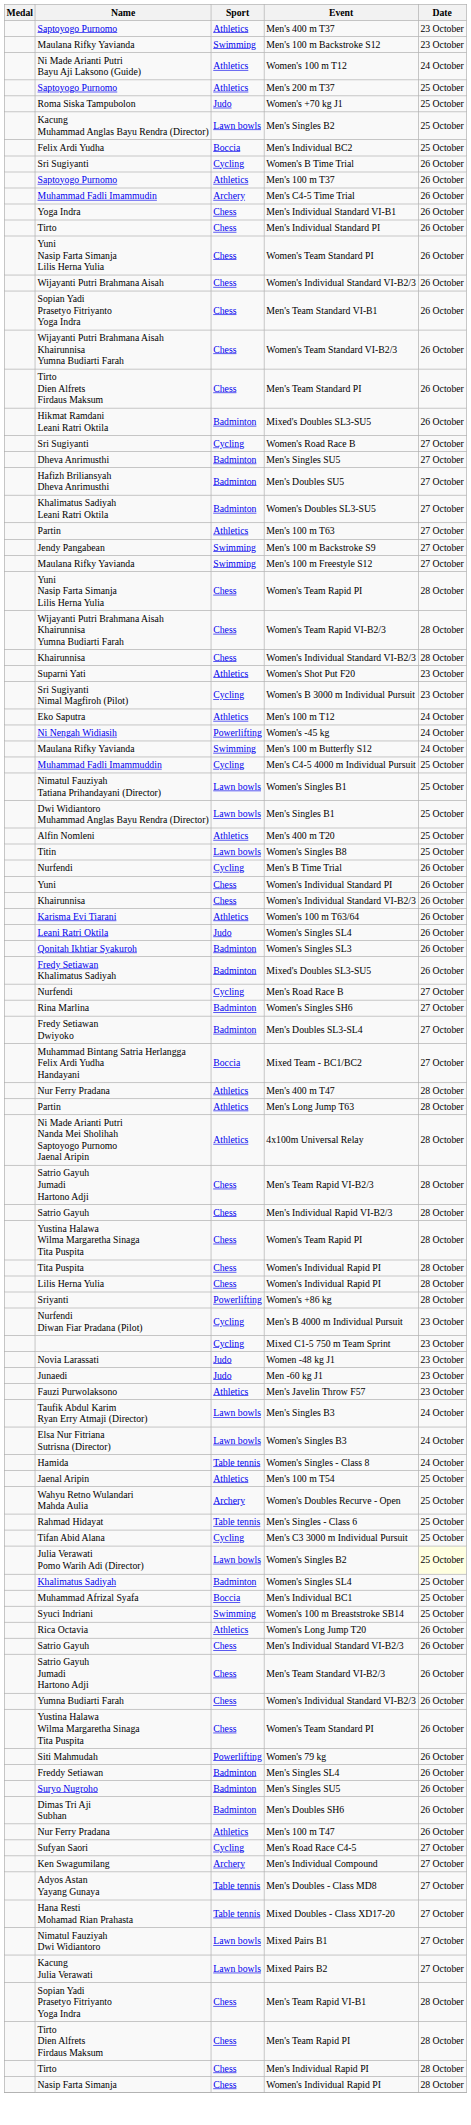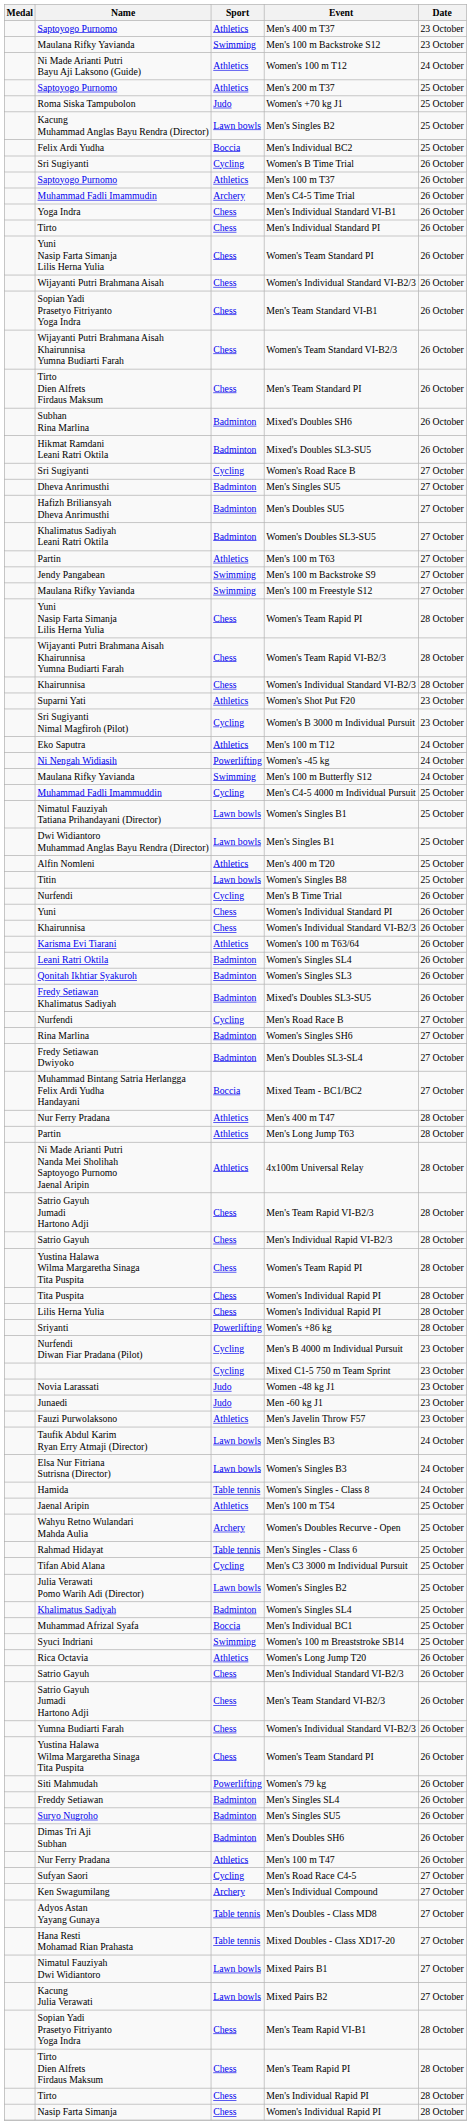 <table class="wikitable sortable"  style="font-size:95%">
 <tr>
 <th>Medal</th>
 <th>Name</th>
 <th>Sport</th>
 <th>Event</th>
 <th>Date</th>
 </tr>
 <tr>
 <td></td>
 <td><a href='#'>Saptoyogo Purnomo</a></td>
 <td><a href='#'>Athletics</a></td>
 <td>Men's 400 m T37</td>
 <td>23 October</td>
 </tr>
 <tr>
 <td></td>
 <td>Maulana Rifky Yavianda</td>
 <td><a href='#'>Swimming</a></td>
 <td>Men's 100 m Backstroke S12</td>
 <td>23 October</td>
 </tr>
 <tr>
 <td></td>
 <td>Ni Made Arianti Putri<br>Bayu Aji Laksono (Guide)</td>
 <td><a href='#'>Athletics</a></td>
 <td>Women's 100 m T12</td>
 <td>24 October</td>
 </tr>
 <tr>
 <td></td>
 <td><a href='#'>Saptoyogo Purnomo</a></td>
 <td><a href='#'>Athletics</a></td>
 <td>Men's 200 m T37</td>
 <td>25 October</td>
 </tr>
 <tr>
 <td></td>
 <td>Roma Siska Tampubolon</td>
 <td><a href='#'>Judo</a></td>
 <td>Women's +70 kg J1</td>
 <td>25 October</td>
 </tr>
 <tr>
 <td></td>
 <td>Kacung<br> Muhammad Anglas Bayu Rendra (Director)</td>
 <td><a href='#'>Lawn bowls</a></td>
 <td>Men's Singles B2</td>
 <td>25 October</td>
 </tr>
 <tr>
 <td></td>
 <td>Felix Ardi Yudha</td>
 <td><a href='#'>Boccia</a></td>
 <td>Men's Individual BC2</td>
 <td>25 October</td>
 </tr>
 <tr>
 <td></td>
 <td>Sri Sugiyanti</td>
 <td><a href='#'>Cycling</a></td>
 <td>Women's B Time Trial</td>
 <td>26 October</td>
 </tr>
 <tr>
 <td></td>
 <td><a href='#'>Saptoyogo Purnomo</a></td>
 <td><a href='#'>Athletics</a></td>
 <td>Men's 100 m T37</td>
 <td>26 October</td>
 </tr>
 <tr>
 <td></td>
 <td><a href='#'>Muhammad Fadli Imammudin</a></td>
 <td><a href='#'>Archery</a></td>
 <td>Men's C4-5 Time Trial</td>
 <td>26 October</td>
 </tr>
 <tr>
 <td></td>
 <td>Yoga Indra</td>
 <td><a href='#'>Chess</a></td>
 <td>Men's Individual Standard VI-B1</td>
 <td>26 October</td>
 </tr>
 <tr>
 <td></td>
 <td>Tirto</td>
 <td><a href='#'>Chess</a></td>
 <td>Men's Individual Standard PI</td>
 <td>26 October</td>
 </tr>
 <tr>
 <td></td>
 <td>Yuni <br>Nasip Farta Simanja<br>Lilis Herna Yulia</td>
 <td><a href='#'>Chess</a></td>
 <td>Women's Team Standard PI</td>
 <td>26 October</td>
 </tr>
 <tr>
 <td></td>
 <td>Wijayanti Putri Brahmana Aisah</td>
 <td><a href='#'>Chess</a></td>
 <td>Women's Individual Standard VI-B2/3</td>
 <td>26 October</td>
 </tr>
 <tr>
 <td></td>
 <td>Sopian Yadi<br>Prasetyo Fitriyanto<br>Yoga Indra</td>
 <td><a href='#'>Chess</a></td>
 <td>Men's Team Standard VI-B1</td>
 <td>26 October</td>
 </tr>
 <tr>
 <td></td>
 <td>Wijayanti Putri Brahmana Aisah<br>Khairunnisa<br>Yumna Budiarti Farah</td>
 <td><a href='#'>Chess</a></td>
 <td>Women's Team Standard VI-B2/3</td>
 <td>26 October</td>
 </tr>
 <tr>
 <td></td>
 <td>Tirto<br>Dien Alfrets<br>Firdaus Maksum</td>
 <td><a href='#'>Chess</a></td>
 <td>Men's Team Standard PI</td>
+<td>26 October</td>
+</tr>
+<tr>
+<td></td>
+<td>Subhan<br>Rina Marlina</td>
+<td><a href='#'>Badminton</a></td>
+<td>Mixed's Doubles SH6</td>
 <td>26 October</td>
 </tr>
 <tr>
 <td></td>
 <td>Hikmat Ramdani<br>Leani Ratri Oktila</td>
 <td><a href='#'>Badminton</a></td>
 <td>Mixed's Doubles SL3-SU5</td>
 <td>26 October</td>
 </tr>
 <tr>
 <td></td>
 <td>Sri Sugiyanti</td>
 <td><a href='#'>Cycling</a></td>
 <td>Women's Road Race B</td>
 <td>27 October</td>
 </tr>
 <tr>
 <td></td>
 <td>Dheva Anrimusthi</td>
 <td><a href='#'>Badminton</a></td>
 <td>Men's Singles SU5</td>
 <td>27 October</td>
 </tr>
 <tr>
 <td></td>
 <td>Hafizh Briliansyah<br>Dheva Anrimusthi</td>
 <td><a href='#'>Badminton</a></td>
 <td>Men's Doubles SU5</td>
 <td>27 October</td>
 </tr>
 <tr>
 <td></td>
 <td>Khalimatus Sadiyah<br>Leani Ratri Oktila</td>
 <td><a href='#'>Badminton</a></td>
 <td>Women's Doubles SL3-SU5</td>
 <td>27 October</td>
 </tr>
 <tr>
 <td></td>
 <td>Partin</td>
 <td><a href='#'>Athletics</a></td>
 <td>Men's 100 m T63</td>
 <td>27 October</td>
 </tr>
 <tr>
 <td></td>
 <td>Jendy Pangabean</td>
 <td><a href='#'>Swimming</a></td>
 <td>Men's 100 m Backstroke S9</td>
 <td>27 October</td>
 </tr>
 <tr>
 <td></td>
 <td>Maulana Rifky Yavianda</td>
 <td><a href='#'>Swimming</a></td>
 <td>Men's 100 m Freestyle S12</td>
 <td>27 October</td>
 </tr>
 <tr>
 <td></td>
 <td>Yuni <br>Nasip Farta Simanja<br>Lilis Herna Yulia</td>
 <td><a href='#'>Chess</a></td>
 <td>Women's Team Rapid PI</td>
 <td>28 October</td>
 </tr>
 <tr>
 <td></td>
 <td>Wijayanti Putri Brahmana Aisah<br>Khairunnisa<br>Yumna Budiarti Farah</td>
 <td><a href='#'>Chess</a></td>
 <td>Women's Team Rapid VI-B2/3</td>
 <td>28 October</td>
 </tr>
 <tr>
 <td></td>
 <td>Khairunnisa</td>
 <td><a href='#'>Chess</a></td>
 <td>Women's Individual Standard VI-B2/3</td>
 <td>28 October</td>
 </tr>
 <tr>
 <td></td>
 <td>Suparni Yati</td>
 <td><a href='#'>Athletics</a></td>
 <td>Women's Shot Put F20</td>
 <td>23 October</td>
 </tr>
 <tr>
 <td></td>
 <td>Sri Sugiyanti<br>Nimal Magfiroh (Pilot)</td>
 <td><a href='#'>Cycling</a></td>
 <td>Women's B 3000 m Individual Pursuit</td>
 <td>23 October</td>
 </tr>
 <tr>
 <td></td>
 <td>Eko Saputra</td>
 <td><a href='#'>Athletics</a></td>
 <td>Men's 100 m T12</td>
 <td>24 October</td>
 </tr>
 <tr>
 <td></td>
 <td><a href='#'>Ni Nengah Widiasih</a></td>
 <td><a href='#'>Powerlifting</a></td>
 <td>Women's -45 kg</td>
 <td>24 October</td>
 </tr>
 <tr>
 <td></td>
 <td>Maulana Rifky Yavianda</td>
 <td><a href='#'>Swimming</a></td>
 <td>Men's 100 m Butterfly S12</td>
 <td>24 October</td>
 </tr>
 <tr>
 <td></td>
 <td><a href='#'>Muhammad Fadli Imammuddin</a></td>
 <td><a href='#'>Cycling</a></td>
 <td>Men's C4-5 4000 m Individual Pursuit</td>
 <td>25 October</td>
 </tr>
 <tr>
 <td></td>
 <td>Nimatul Fauziyah<br>Tatiana Prihandayani (Director)</td>
 <td><a href='#'>Lawn bowls</a></td>
 <td>Women's Singles B1</td>
 <td>25 October</td>
 </tr>
 <tr>
 <td></td>
 <td>Dwi Widiantoro <br>Muhammad Anglas Bayu Rendra (Director)</td>
 <td><a href='#'>Lawn bowls</a></td>
 <td>Men's Singles B1</td>
 <td>25 October</td>
 </tr>
 <tr>
 <td></td>
 <td>Alfin Nomleni</td>
 <td><a href='#'>Athletics</a></td>
 <td>Men's 400 m T20</td>
 <td>25 October</td>
 </tr>
 <tr>
 <td></td>
 <td>Titin</td>
 <td><a href='#'>Lawn bowls</a></td>
 <td>Women's Singles B8</td>
 <td>25 October</td>
 </tr>
 <tr>
 <td></td>
 <td>Nurfendi</td>
 <td><a href='#'>Cycling</a></td>
 <td>Men's B Time Trial</td>
 <td>26 October</td>
 </tr>
 <tr>
 <td></td>
 <td>Yuni</td>
 <td><a href='#'>Chess</a></td>
 <td>Women's Individual Standard PI</td>
 <td>26 October</td>
 </tr>
 <tr>
 <td></td>
 <td>Khairunnisa</td>
 <td><a href='#'>Chess</a></td>
 <td>Women's Individual Standard VI-B2/3</td>
 <td>26 October</td>
 </tr>
 <tr>
 <td></td>
 <td><a href='#'>Karisma Evi Tiarani</a></td>
 <td><a href='#'>Athletics</a></td>
 <td>Women's 100 m T63/64</td>
 <td>26 October</td>
 </tr>
 <tr>
 <td></td>
 <td><a href='#'>Leani Ratri Oktila</a></td>
-<td><a href='#'>Judo</a></td>
+<td><a href='#'>Badminton</a></td>
 <td>Women's Singles SL4</td>
 <td>26 October</td>
 </tr>
 <tr>
 <td></td>
 <td><a href='#'>Qonitah Ikhtiar Syakuroh</a></td>
 <td><a href='#'>Badminton</a></td>
 <td>Women's Singles SL3</td>
 <td>26 October</td>
 </tr>
 <tr>
 <td></td>
 <td><a href='#'>Fredy Setiawan</a> <br>Khalimatus Sadiyah</td>
 <td><a href='#'>Badminton</a></td>
 <td>Mixed's Doubles SL3-SU5</td>
 <td>26 October</td>
 </tr>
 <tr>
 <td></td>
 <td>Nurfendi</td>
 <td><a href='#'>Cycling</a></td>
 <td>Men's Road Race B</td>
 <td>27 October</td>
 </tr>
 <tr>
 <td></td>
 <td>Rina Marlina</td>
 <td><a href='#'>Badminton</a></td>
 <td>Women's Singles SH6</td>
 <td>27 October</td>
 </tr>
 <tr>
 <td></td>
 <td>Fredy Setiawan <br>Dwiyoko</td>
 <td><a href='#'>Badminton</a></td>
 <td>Men's Doubles SL3-SL4</td>
 <td>27 October</td>
 </tr>
 <tr>
 <td></td>
 <td>Muhammad Bintang Satria Herlangga <br> Felix Ardi Yudha<br>Handayani</td>
 <td><a href='#'>Boccia</a></td>
 <td>Mixed Team - BC1/BC2</td>
 <td>27 October</td>
 </tr>
 <tr>
 <td></td>
 <td>Nur Ferry Pradana</td>
 <td><a href='#'>Athletics</a></td>
 <td>Men's 400 m T47</td>
 <td>28 October</td>
 </tr>
 <tr>
 <td></td>
 <td>Partin</td>
 <td><a href='#'>Athletics</a></td>
 <td>Men's Long Jump T63</td>
 <td>28 October</td>
 </tr>
 <tr>
 <td></td>
 <td>Ni Made Arianti Putri<br>Nanda Mei Sholihah<br>Saptoyogo Purnomo<br>Jaenal Aripin</td>
 <td><a href='#'>Athletics</a></td>
 <td>4x100m Universal Relay</td>
 <td>28 October</td>
 </tr>
 <tr>
 <td></td>
 <td>Satrio Gayuh <br>Jumadi <br>Hartono Adji</td>
 <td><a href='#'>Chess</a></td>
 <td>Men's Team Rapid VI-B2/3</td>
 <td>28 October</td>
 </tr>
 <tr>
 <td></td>
 <td>Satrio Gayuh</td>
 <td><a href='#'>Chess</a></td>
 <td>Men's Individual Rapid VI-B2/3</td>
 <td>28 October</td>
 </tr>
 <tr>
 <td></td>
 <td>Yustina Halawa<br>Wilma Margaretha Sinaga<br>Tita Puspita</td>
 <td><a href='#'>Chess</a></td>
 <td>Women's Team Rapid PI</td>
 <td>28 October</td>
 </tr>
 <tr>
 <td></td>
 <td>Tita Puspita</td>
 <td><a href='#'>Chess</a></td>
 <td>Women's Individual Rapid PI</td>
 <td>28 October</td>
 </tr>
 <tr>
 <td></td>
 <td>Lilis Herna Yulia</td>
 <td><a href='#'>Chess</a></td>
 <td>Women's Individual Rapid PI</td>
 <td>28 October</td>
 </tr>
 <tr>
 <td></td>
 <td>Sriyanti</td>
 <td><a href='#'>Powerlifting</a></td>
 <td>Women's +86 kg</td>
 <td>28 October</td>
 </tr>
 <tr>
 <td></td>
 <td>Nurfendi<br>Diwan Fiar Pradana (Pilot)</td>
 <td><a href='#'>Cycling</a></td>
 <td>Men's B 4000 m Individual Pursuit</td>
 <td>23 October</td>
 </tr>
 <tr>
 <td></td>
 <td></td>
 <td><a href='#'>Cycling</a></td>
 <td>Mixed C1-5 750 m Team Sprint</td>
 <td>23 October</td>
 </tr>
 <tr>
 <td></td>
 <td>Novia Larassati</td>
 <td><a href='#'>Judo</a></td>
 <td>Women -48 kg J1</td>
 <td>23 October</td>
 </tr>
 <tr>
 <td></td>
 <td>Junaedi</td>
 <td><a href='#'>Judo</a></td>
 <td>Men -60 kg J1</td>
 <td>23 October</td>
 </tr>
 <tr>
 <td></td>
 <td>Fauzi Purwolaksono</td>
 <td><a href='#'>Athletics</a></td>
 <td>Men's Javelin Throw F57</td>
 <td>23 October</td>
 </tr>
 <tr>
 <td></td>
 <td>Taufik Abdul Karim<br> Ryan Erry Atmaji (Director)</td>
 <td><a href='#'>Lawn bowls</a></td>
 <td>Men's Singles B3</td>
 <td>24 October</td>
 </tr>
 <tr>
 <td></td>
 <td>Elsa Nur Fitriana <br>Sutrisna (Director)</td>
 <td><a href='#'>Lawn bowls</a></td>
 <td>Women's Singles B3</td>
 <td>24 October</td>
 </tr>
 <tr>
 <td></td>
 <td>Hamida</td>
 <td><a href='#'>Table tennis</a></td>
 <td>Women's Singles - Class 8</td>
 <td>24 October</td>
 </tr>
 <tr>
 <td></td>
 <td>Jaenal Aripin</td>
 <td><a href='#'>Athletics</a></td>
 <td>Men's 100 m T54</td>
 <td>25 October</td>
 </tr>
 <tr>
 <td></td>
 <td>Wahyu Retno Wulandari <br>Mahda Aulia</td>
 <td><a href='#'>Archery</a></td>
 <td>Women's Doubles Recurve - Open</td>
 <td>25 October</td>
 </tr>
 <tr>
 <td></td>
 <td>Rahmad Hidayat</td>
 <td><a href='#'>Table tennis</a></td>
 <td>Men's Singles - Class 6</td>
 <td>25 October</td>
 </tr>
 <tr>
 <td></td>
 <td>Tifan Abid Alana</td>
 <td><a href='#'>Cycling</a></td>
 <td>Men's C3 3000 m Individual Pursuit</td>
 <td>25 October</td>
 </tr>
 <tr>
 <td></td>
 <td>Julia Verawati<br> Pomo Warih Adi (Director)</td>
 <td><a href='#'>Lawn bowls</a></td>
 <td>Women's Singles B2</td>
-<td style="background: lightyellow;">25 October</td>
+<td>25 October</td>
 </tr>
 <tr>
 <td></td>
 <td><a href='#'>Khalimatus Sadiyah</a></td>
 <td><a href='#'>Badminton</a></td>
 <td>Women's Singles SL4</td>
 <td>25 October</td>
 </tr>
 <tr>
 <td></td>
 <td>Muhammad Afrizal Syafa</td>
 <td><a href='#'>Boccia</a></td>
 <td>Men's Individual BC1</td>
 <td>25 October</td>
 </tr>
 <tr>
 <td></td>
 <td>Syuci Indriani</td>
 <td><a href='#'>Swimming</a></td>
 <td>Women's 100 m Breaststroke SB14</td>
 <td>25 October</td>
 </tr>
 <tr>
 <td></td>
 <td>Rica Octavia</td>
 <td><a href='#'>Athletics</a></td>
 <td>Women's Long Jump T20</td>
 <td>26 October</td>
 </tr>
 <tr>
 <td></td>
 <td>Satrio Gayuh</td>
 <td><a href='#'>Chess</a></td>
 <td>Men's Individual Standard VI-B2/3</td>
 <td>26 October</td>
 </tr>
 <tr>
 <td></td>
 <td>Satrio Gayuh <br>Jumadi <br>Hartono Adji</td>
 <td><a href='#'>Chess</a></td>
 <td>Men's Team Standard VI-B2/3</td>
 <td>26 October</td>
 </tr>
 <tr>
 <td></td>
 <td>Yumna Budiarti Farah</td>
 <td><a href='#'>Chess</a></td>
 <td>Women's Individual Standard VI-B2/3</td>
 <td>26 October</td>
 </tr>
 <tr>
 <td></td>
 <td>Yustina Halawa<br>Wilma Margaretha Sinaga<br>Tita Puspita</td>
 <td><a href='#'>Chess</a></td>
 <td>Women's Team Standard PI</td>
 <td>26 October</td>
 </tr>
 <tr>
 <td></td>
 <td>Siti Mahmudah</td>
 <td><a href='#'>Powerlifting</a></td>
 <td>Women's 79 kg</td>
 <td>26 October</td>
 </tr>
 <tr>
 <td></td>
 <td>Freddy Setiawan</td>
 <td><a href='#'>Badminton</a></td>
 <td>Men's Singles SL4</td>
 <td>26 October</td>
 </tr>
 <tr>
 <td></td>
 <td><a href='#'>Suryo Nugroho</a></td>
 <td><a href='#'>Badminton</a></td>
 <td>Men's Singles SU5</td>
 <td>26 October</td>
 </tr>
 <tr>
 <td></td>
 <td>Dimas Tri Aji<br> Subhan</td>
 <td><a href='#'>Badminton</a></td>
 <td>Men's Doubles SH6</td>
 <td>26 October</td>
 </tr>
 <tr>
 <td></td>
 <td>Nur Ferry Pradana</td>
 <td><a href='#'>Athletics</a></td>
 <td>Men's 100 m T47</td>
 <td>26 October</td>
 </tr>
 <tr>
 <td></td>
 <td>Sufyan Saori</td>
 <td><a href='#'>Cycling</a></td>
 <td>Men's Road Race C4-5</td>
 <td>27 October</td>
 </tr>
 <tr>
 <td></td>
 <td>Ken Swagumilang</td>
 <td><a href='#'>Archery</a></td>
 <td>Men's Individual Compound</td>
 <td>27 October</td>
 </tr>
 <tr>
 <td></td>
 <td>Adyos Astan<br>Yayang Gunaya</td>
 <td><a href='#'>Table tennis</a></td>
 <td>Men's Doubles - Class MD8</td>
 <td>27 October</td>
 </tr>
 <tr>
 <td></td>
 <td>Hana Resti<br>Mohamad Rian Prahasta</td>
 <td><a href='#'>Table tennis</a></td>
 <td>Mixed Doubles - Class XD17-20</td>
 <td>27 October</td>
 </tr>
 <tr>
 <td></td>
 <td>Nimatul Fauziyah<br> Dwi Widiantoro</td>
 <td><a href='#'>Lawn bowls</a></td>
 <td>Mixed Pairs B1</td>
 <td>27 October</td>
 </tr>
 <tr>
 <td></td>
 <td>Kacung<br>Julia Verawati</td>
 <td><a href='#'>Lawn bowls</a></td>
 <td>Mixed Pairs B2</td>
 <td>27 October</td>
 </tr>
 <tr>
 <td></td>
 <td>Sopian Yadi<br>Prasetyo Fitriyanto<br>Yoga Indra</td>
 <td><a href='#'>Chess</a></td>
 <td>Men's Team Rapid VI-B1</td>
 <td>28 October</td>
 </tr>
 <tr>
 <td></td>
 <td>Tirto<br>Dien Alfrets<br>Firdaus Maksum</td>
 <td><a href='#'>Chess</a></td>
 <td>Men's Team Rapid PI</td>
 <td>28 October</td>
 </tr>
 <tr>
 <td></td>
 <td>Tirto</td>
 <td><a href='#'>Chess</a></td>
 <td>Men's Individual Rapid PI</td>
 <td>28 October</td>
 </tr>
 <tr>
 <td></td>
 <td>Nasip Farta Simanja</td>
 <td><a href='#'>Chess</a></td>
 <td>Women's Individual Rapid PI</td>
 <td>28 October</td>
 </tr>
 <tr>
 </tr>
 </table>
